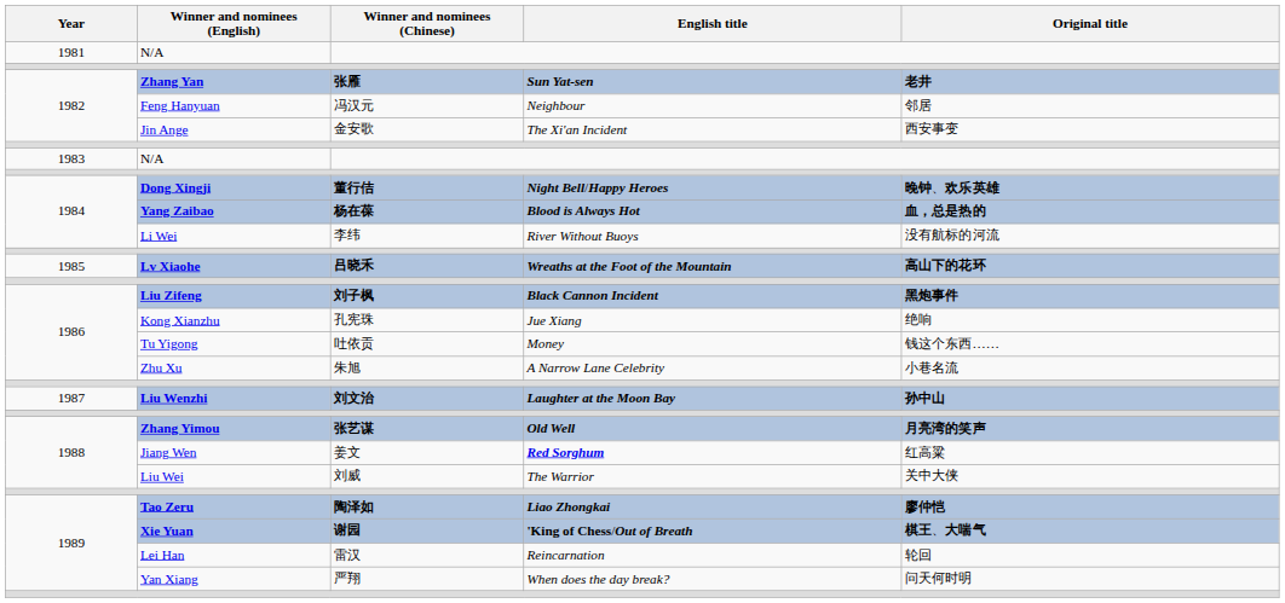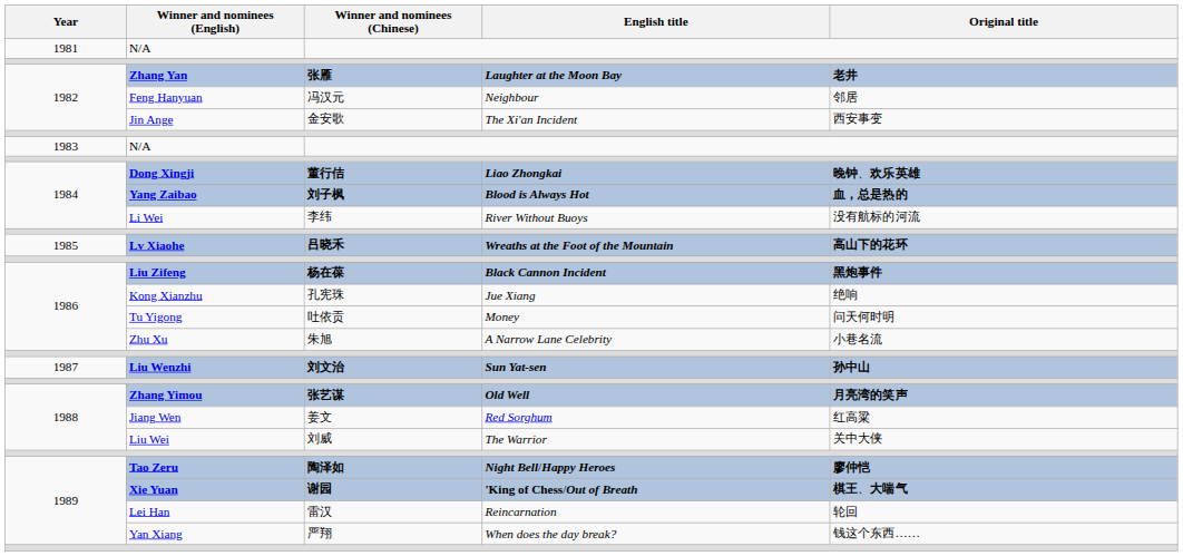 <table class="wikitable" width="95%" cellpadding="5">
 <tr>
 <th width="100"><strong>Year</strong></th>
 <th width="150"><strong>Winner and nominees<br>(English)</strong></th>
 <th width="150"><strong>Winner and nominees<br>(Chinese)</strong></th>
 <th width="300"><strong>English title</strong></th>
 <th width="300"><strong>Original title</strong></th>
 </tr>
 <tr>
 <td rowspan="1" style="text-align:center;">1981</td>
 <td>N/A</td>
 </tr>
 <tr bgcolor=#DDDDDD>
 <td colspan=5></td>
 </tr>
 <tr>
 <td rowspan="3" style="text-align:center;">1982</td>
 <td style="background:#B0C4DE;"><strong><a href='#'>Zhang Yan</a></strong></td>
 <td style="background:#B0C4DE;"><strong>张雁</strong></td>
-<td style="background:#B0C4DE;"><strong><em>Sun Yat-sen</em></strong></td>
+<td style="background:#B0C4DE;"><strong><em>Laughter at the Moon Bay</em></strong></td>
 <td style="background:#B0C4DE;"><strong>老井</strong></td>
 </tr>
 <tr>
 <td><a href='#'>Feng Hanyuan</a></td>
 <td>冯汉元</td>
 <td><em>Neighbour</em></td>
 <td>邻居</td>
 </tr>
 <tr>
 <td><a href='#'>Jin Ange</a></td>
 <td>金安歌</td>
 <td><em>The Xi'an Incident</em></td>
 <td>西安事变</td>
 </tr>
 <tr bgcolor=#DDDDDD>
 <td colspan=5></td>
 </tr>
 <tr>
 <td rowspan="1" style="text-align:center;">1983</td>
 <td>N/A</td>
 </tr>
 <tr bgcolor=#DDDDDD>
 <td colspan=5></td>
 </tr>
 <tr>
 <td rowspan="3" style="text-align:center;">1984</td>
 <td style="background:#B0C4DE;"><strong><a href='#'>Dong Xingji</a></strong></td>
 <td style="background:#B0C4DE;"><strong>董行佶</strong></td>
-<td style="background:#B0C4DE;"><strong><em>Night Bell</em></strong>/<strong><em>Happy Heroes</em></strong></td>
+<td style="background:#B0C4DE;"><strong><em>Liao Zhongkai</em></strong></td>
 <td style="background:#B0C4DE;"><strong>晚钟</strong>、<strong>欢乐英雄</strong></td>
 </tr>
 <tr>
 <td style="background:#B0C4DE;"><strong><a href='#'>Yang Zaibao</a></strong></td>
-<td style="background:#B0C4DE;"><strong>杨在葆</strong></td>
+<td style="background:#B0C4DE;"><strong>刘子枫</strong></td>
 <td style="background:#B0C4DE;"><strong><em>Blood is Always Hot</em></strong></td>
 <td style="background:#B0C4DE;"><strong>血，总是热的</strong></td>
 </tr>
 <tr>
 <td><a href='#'>Li Wei</a></td>
 <td>李纬</td>
 <td><em>River Without Buoys</em></td>
 <td>没有航标的河流</td>
 </tr>
 <tr bgcolor=#DDDDDD>
 <td colspan=5></td>
 </tr>
 <tr>
 <td rowspan="1" style="text-align:center;">1985</td>
 <td style="background:#B0C4DE;"><strong><a href='#'>Lv Xiaohe</a></strong></td>
 <td style="background:#B0C4DE;"><strong>吕晓禾</strong></td>
 <td style="background:#B0C4DE;"><strong><em>Wreaths at the Foot of the Mountain</em></strong></td>
 <td style="background:#B0C4DE;"><strong>高山下的花环</strong></td>
 </tr>
 <tr bgcolor=#DDDDDD>
 <td colspan=5></td>
 </tr>
 <tr>
 <td rowspan="4" style="text-align:center;">1986</td>
 <td style="background:#B0C4DE;"><strong><a href='#'>Liu Zifeng</a></strong></td>
-<td style="background:#B0C4DE;"><strong>刘子枫</strong></td>
+<td style="background:#B0C4DE;"><strong>杨在葆</strong></td>
 <td style="background:#B0C4DE;"><strong><em>Black Cannon Incident</em></strong></td>
 <td style="background:#B0C4DE;"><strong>黑炮事件</strong></td>
 </tr>
 <tr>
 <td><a href='#'>Kong Xianzhu</a></td>
 <td>孔宪珠</td>
 <td><em>Jue Xiang</em></td>
 <td>绝响</td>
 </tr>
 <tr>
 <td><a href='#'>Tu Yigong</a></td>
 <td>吐依贡</td>
 <td><em>Money</em></td>
-<td>钱这个东西……</td>
+<td>问天何时明</td>
 </tr>
 <tr>
 <td><a href='#'>Zhu Xu</a></td>
 <td>朱旭</td>
 <td><em>A Narrow Lane Celebrity</em></td>
 <td>小巷名流</td>
 </tr>
 <tr bgcolor=#DDDDDD>
 <td colspan=5></td>
 </tr>
 <tr>
 <td rowspan="1" style="text-align:center;">1987</td>
 <td style="background:#B0C4DE;"><strong><a href='#'>Liu Wenzhi</a></strong></td>
 <td style="background:#B0C4DE;"><strong>刘文治</strong></td>
-<td style="background:#B0C4DE;"><strong><em>Laughter at the Moon Bay</em></strong></td>
+<td style="background:#B0C4DE;"><strong><em>Sun Yat-sen</em></strong></td>
 <td style="background:#B0C4DE;"><strong>孙中山</strong></td>
 </tr>
 <tr bgcolor=#DDDDDD>
 <td colspan=5></td>
 </tr>
 <tr>
 <td rowspan="3" style="text-align:center;">1988</td>
 <td style="background:#B0C4DE;"><strong><a href='#'>Zhang Yimou</a></strong></td>
 <td style="background:#B0C4DE;"><strong>张艺谋</strong></td>
 <td style="background:#B0C4DE;"><strong><em>Old Well</em></strong></td>
 <td style="background:#B0C4DE;"><strong>月亮湾的笑声</strong></td>
 </tr>
 <tr>
 <td><a href='#'>Jiang Wen</a></td>
 <td>姜文</td>
-<td><strong><em><a href='#'>Red Sorghum</a></em></strong></td>
+<td><em><a href='#'>Red Sorghum</a></em></td>
 <td>红高粱</td>
 </tr>
 <tr>
 <td><a href='#'>Liu Wei</a></td>
 <td>刘威</td>
 <td><em>The Warrior</em></td>
 <td>关中大侠</td>
 </tr>
 <tr bgcolor=#DDDDDD>
 <td colspan=5></td>
 </tr>
 <tr>
 <td rowspan="4" style="text-align:center;">1989</td>
 <td style="background:#B0C4DE;"><strong><a href='#'>Tao Zeru</a></strong></td>
 <td style="background:#B0C4DE;"><strong>陶泽如</strong></td>
-<td style="background:#B0C4DE;"><strong><em>Liao Zhongkai</em></strong></td>
+<td style="background:#B0C4DE;"><strong><em>Night Bell</em></strong>/<strong><em>Happy Heroes</em></strong></td>
 <td style="background:#B0C4DE;"><strong>廖仲恺</strong></td>
 </tr>
 <tr>
 <td style="background:#B0C4DE;"><strong><a href='#'>Xie Yuan</a></strong></td>
 <td style="background:#B0C4DE;"><strong>谢园</strong></td>
 <td style="background:#B0C4DE;"><strong>'King of Chess</strong>/<strong><em>Out of Breath</em></strong></td>
 <td style="background:#B0C4DE;"><strong>棋王</strong>、<strong>大喘气</strong></td>
 </tr>
 <tr>
 <td><a href='#'>Lei Han</a></td>
 <td>雷汉</td>
 <td><em>Reincarnation</em></td>
 <td>轮回</td>
 </tr>
 <tr>
 <td><a href='#'>Yan Xiang</a></td>
 <td>严翔</td>
 <td><em>When does the day break?</em></td>
-<td>问天何时明</td>
+<td>钱这个东西……</td>
 </tr>
 <tr bgcolor=#DDDDDD>
 <td colspan=5></td>
 </tr>
 </table>
